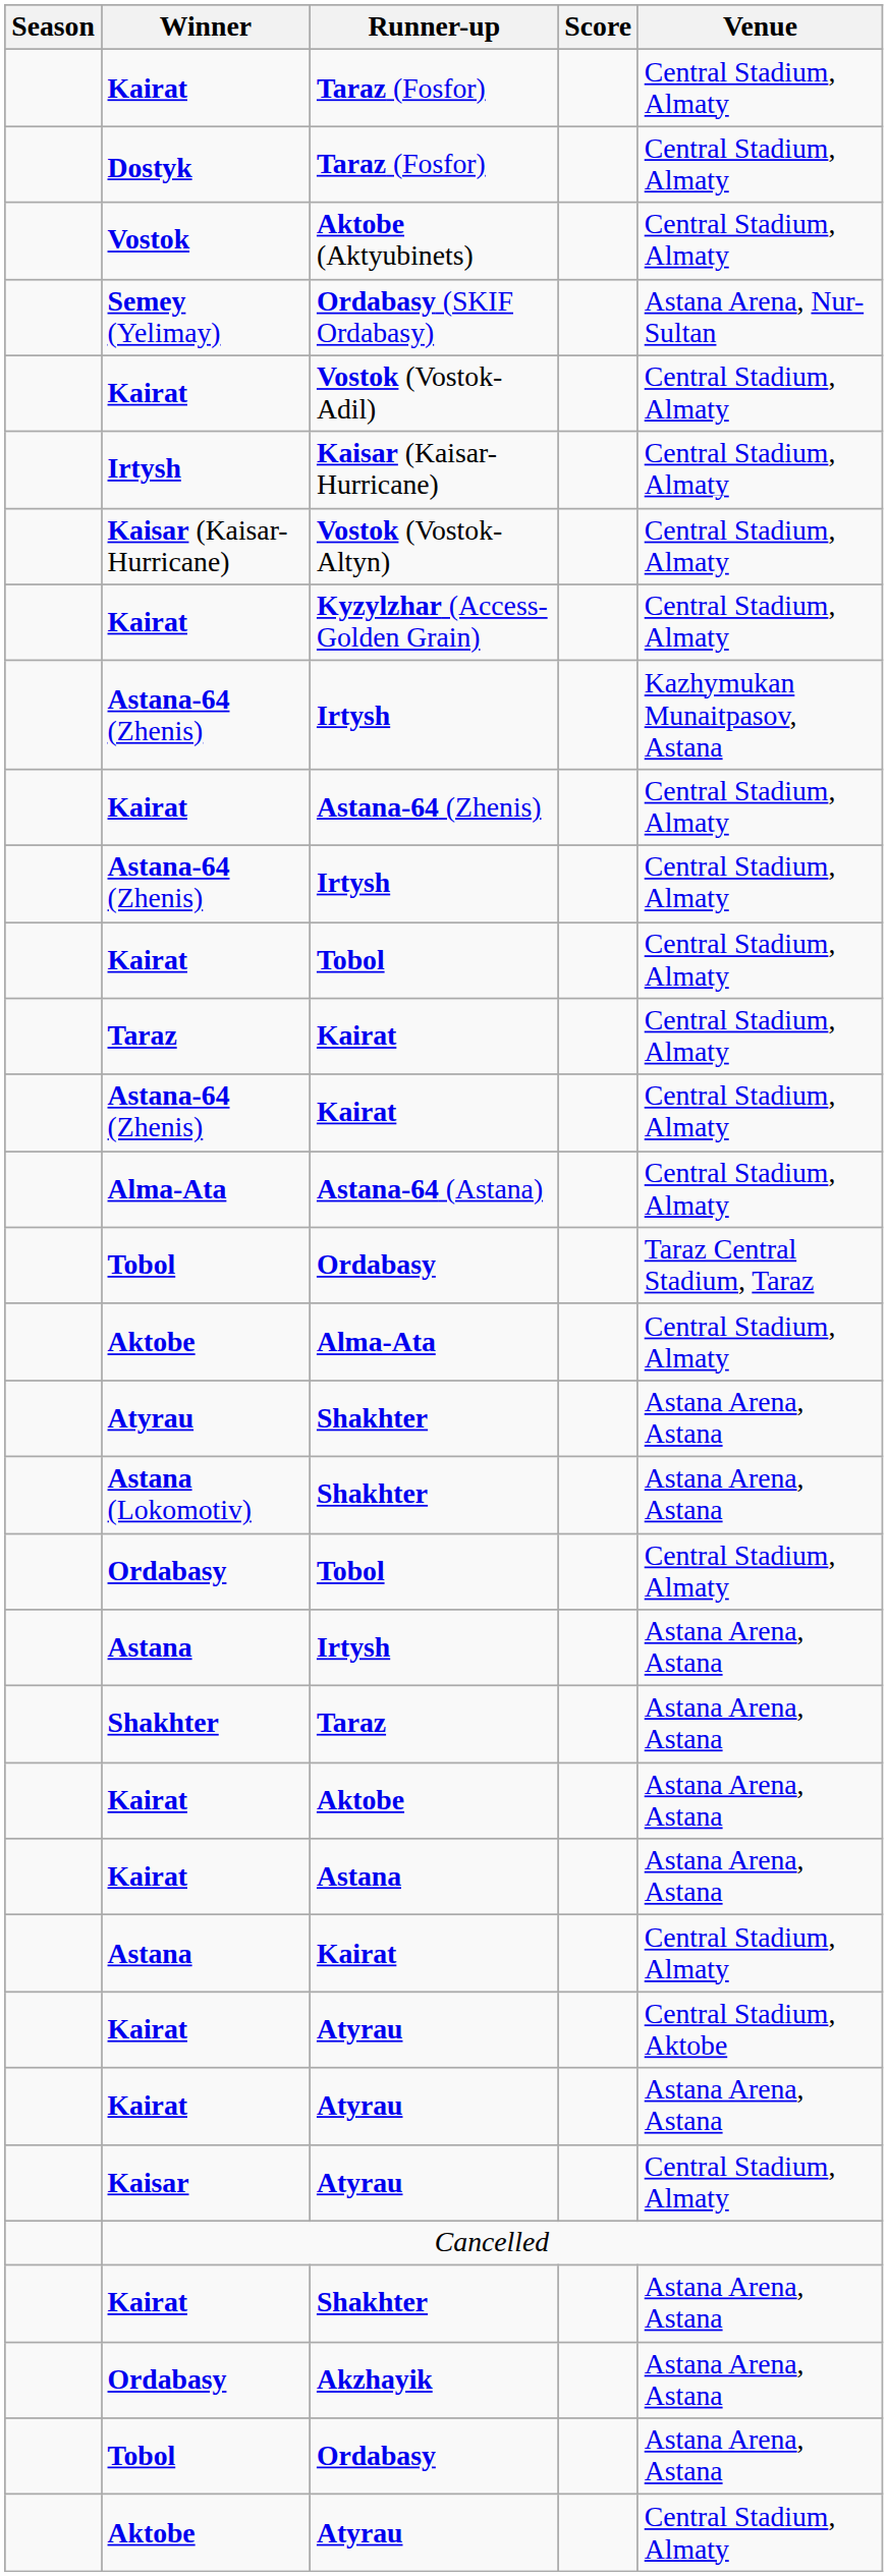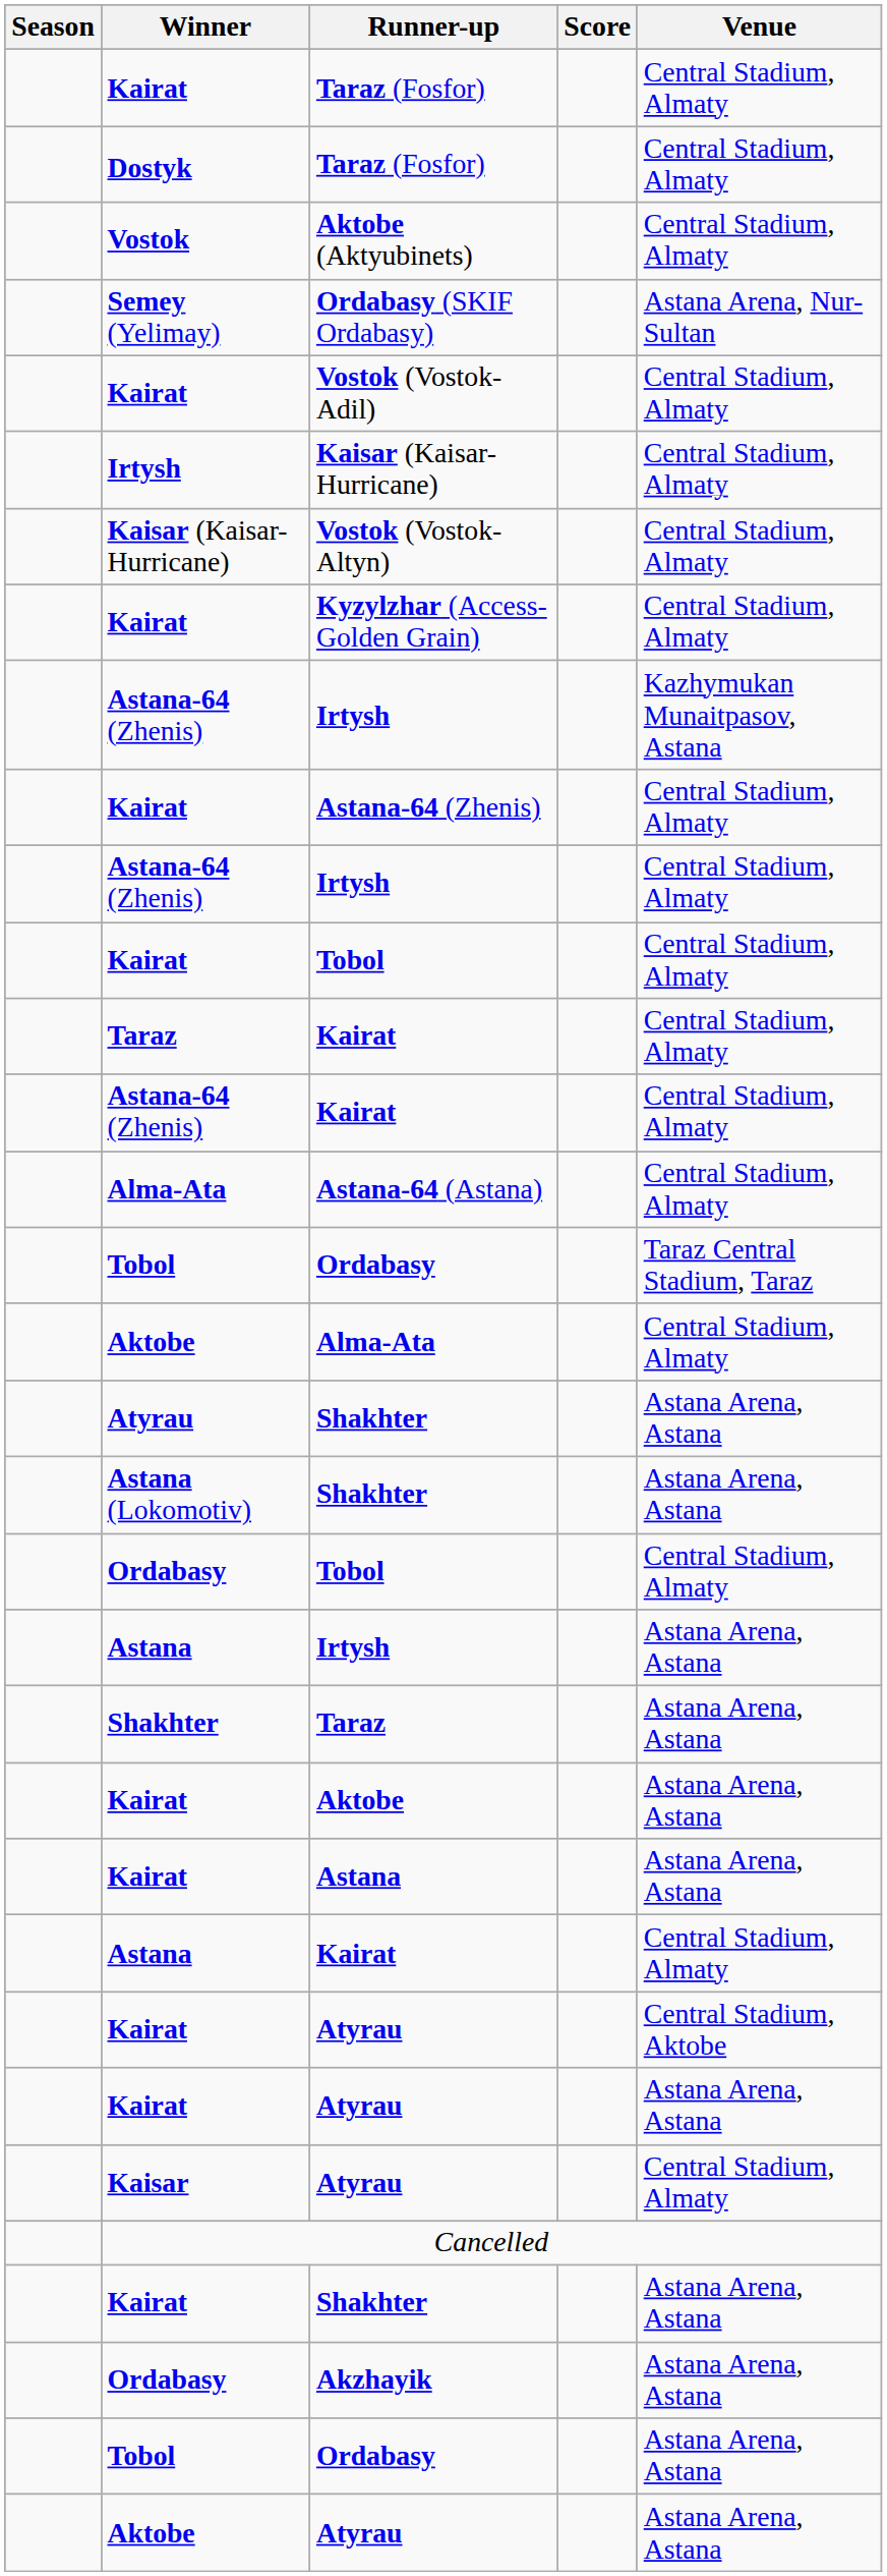 <table class="wikitable" width=80%>
 <tr>
 <th>Season</th>
 <th>Winner</th>
 <th>Runner-up</th>
 <th>Score</th>
 <th>Venue</th>
 </tr>
 <tr>
 <td></td>
 <td><strong><a href='#'>Kairat</a></strong></td>
 <td><a href='#'><strong>Taraz</strong> (Fosfor)</a></td>
 <td></td>
 <td><a href='#'>Central Stadium</a>, <a href='#'>Almaty</a></td>
 </tr>
 <tr>
 <td></td>
 <td><strong><a href='#'>Dostyk</a></strong><sup></sup></td>
 <td><a href='#'><strong>Taraz</strong> (Fosfor)</a></td>
 <td></td>
 <td><a href='#'>Central Stadium</a>, <a href='#'>Almaty</a></td>
 </tr>
 <tr>
 <td></td>
 <td><strong><a href='#'>Vostok</a></strong></td>
 <td><strong><a href='#'>Aktobe</a></strong> (Aktyubinets)</td>
 <td></td>
 <td><a href='#'>Central Stadium</a>, <a href='#'>Almaty</a></td>
 </tr>
 <tr>
 <td></td>
 <td><a href='#'><strong>Semey</strong> (Yelimay)</a></td>
 <td><a href='#'><strong>Ordabasy</strong> (SKIF Ordabasy)</a></td>
 <td></td>
 <td><a href='#'>Astana Arena</a>, <a href='#'>Nur-Sultan</a></td>
 </tr>
 <tr>
 <td></td>
 <td><strong><a href='#'>Kairat</a></strong></td>
 <td><strong><a href='#'>Vostok</a></strong> (Vostok-Adil)</td>
 <td></td>
 <td><a href='#'>Central Stadium</a>, <a href='#'>Almaty</a></td>
 </tr>
 <tr>
 <td></td>
 <td><strong><a href='#'>Irtysh</a></strong></td>
 <td><strong><a href='#'>Kaisar</a></strong> (Kaisar-Hurricane)</td>
 <td></td>
 <td><a href='#'>Central Stadium</a>, <a href='#'>Almaty</a></td>
 </tr>
 <tr>
 <td></td>
 <td><strong><a href='#'>Kaisar</a></strong> (Kaisar-Hurricane)</td>
 <td><strong><a href='#'>Vostok</a></strong> (Vostok-Altyn)</td>
 <td></td>
 <td><a href='#'>Central Stadium</a>, <a href='#'>Almaty</a></td>
 </tr>
 <tr>
 <td></td>
 <td><strong><a href='#'>Kairat</a></strong></td>
 <td><a href='#'><strong>Kyzylzhar</strong> (Access-Golden Grain)</a></td>
 <td></td>
 <td><a href='#'>Central Stadium</a>, <a href='#'>Almaty</a></td>
 </tr>
 <tr>
 <td></td>
 <td><a href='#'><strong>Astana-64</strong> (Zhenis)</a></td>
 <td><strong><a href='#'>Irtysh</a></strong></td>
 <td></td>
 <td><a href='#'>Kazhymukan Munaitpasov</a>, <a href='#'>Astana</a></td>
 </tr>
 <tr>
 <td></td>
 <td><strong><a href='#'>Kairat</a></strong></td>
 <td><a href='#'><strong>Astana-64</strong> (Zhenis)</a></td>
 <td></td>
 <td><a href='#'>Central Stadium</a>, <a href='#'>Almaty</a></td>
 </tr>
 <tr>
 <td></td>
 <td><a href='#'><strong>Astana-64</strong> (Zhenis)</a></td>
 <td><strong><a href='#'>Irtysh</a></strong></td>
 <td></td>
 <td><a href='#'>Central Stadium</a>, <a href='#'>Almaty</a></td>
 </tr>
 <tr>
 <td></td>
 <td><strong><a href='#'>Kairat</a></strong></td>
 <td><strong><a href='#'>Tobol</a></strong></td>
 <td></td>
 <td><a href='#'>Central Stadium</a>, <a href='#'>Almaty</a></td>
 </tr>
 <tr>
 <td></td>
 <td><strong><a href='#'>Taraz</a></strong></td>
 <td><strong><a href='#'>Kairat</a></strong></td>
 <td></td>
 <td><a href='#'>Central Stadium</a>, <a href='#'>Almaty</a></td>
 </tr>
 <tr>
 <td></td>
 <td><a href='#'><strong>Astana-64</strong> (Zhenis)</a></td>
 <td><strong><a href='#'>Kairat</a></strong></td>
 <td></td>
 <td><a href='#'>Central Stadium</a>, <a href='#'>Almaty</a></td>
 </tr>
 <tr>
 <td></td>
 <td><strong><a href='#'>Alma-Ata</a></strong></td>
 <td><a href='#'><strong>Astana-64</strong> (Astana)</a></td>
 <td></td>
 <td><a href='#'>Central Stadium</a>, <a href='#'>Almaty</a></td>
 </tr>
 <tr>
 <td></td>
 <td><strong><a href='#'>Tobol</a></strong></td>
 <td><strong><a href='#'>Ordabasy</a></strong></td>
 <td></td>
 <td><a href='#'>Taraz Central Stadium</a>, <a href='#'>Taraz</a></td>
 </tr>
 <tr>
 <td></td>
 <td><strong><a href='#'>Aktobe</a></strong></td>
 <td><strong><a href='#'>Alma-Ata</a></strong></td>
 <td></td>
 <td><a href='#'>Central Stadium</a>, <a href='#'>Almaty</a></td>
 </tr>
 <tr>
 <td></td>
 <td><strong><a href='#'>Atyrau</a></strong></td>
 <td><strong><a href='#'>Shakhter</a></strong></td>
 <td></td>
 <td><a href='#'>Astana Arena</a>, <a href='#'>Astana</a></td>
 </tr>
 <tr>
 <td></td>
 <td><a href='#'><strong>Astana</strong> (Lokomotiv)</a></td>
 <td><strong><a href='#'>Shakhter</a></strong></td>
 <td></td>
 <td><a href='#'>Astana Arena</a>, <a href='#'>Astana</a></td>
 </tr>
 <tr>
 <td></td>
 <td><strong><a href='#'>Ordabasy</a></strong></td>
 <td><strong><a href='#'>Tobol</a></strong></td>
 <td></td>
 <td><a href='#'>Central Stadium</a>, <a href='#'>Almaty</a></td>
 </tr>
 <tr>
 <td></td>
 <td><a href='#'><strong>Astana</strong></a></td>
 <td><strong><a href='#'>Irtysh</a></strong></td>
 <td></td>
 <td><a href='#'>Astana Arena</a>, <a href='#'>Astana</a></td>
 </tr>
 <tr>
 <td></td>
 <td><a href='#'><strong>Shakhter</strong></a></td>
 <td><strong><a href='#'>Taraz</a></strong></td>
 <td></td>
 <td><a href='#'>Astana Arena</a>, <a href='#'>Astana</a></td>
 </tr>
 <tr>
 <td></td>
 <td><a href='#'><strong>Kairat</strong></a></td>
 <td><strong><a href='#'>Aktobe</a></strong></td>
 <td></td>
 <td><a href='#'>Astana Arena</a>, <a href='#'>Astana</a></td>
 </tr>
 <tr>
 <td></td>
 <td><a href='#'><strong>Kairat</strong></a></td>
 <td><strong><a href='#'>Astana</a></strong></td>
 <td></td>
 <td><a href='#'>Astana Arena</a>, <a href='#'>Astana</a></td>
 </tr>
 <tr>
 <td></td>
 <td><a href='#'><strong>Astana</strong></a></td>
 <td><strong><a href='#'>Kairat</a></strong></td>
 <td></td>
 <td><a href='#'>Central Stadium</a>, <a href='#'>Almaty</a></td>
 </tr>
 <tr>
 <td></td>
 <td><a href='#'><strong>Kairat</strong></a></td>
 <td><strong><a href='#'>Atyrau</a></strong></td>
 <td></td>
 <td><a href='#'>Central Stadium</a>, <a href='#'>Aktobe</a></td>
 </tr>
 <tr>
 <td></td>
 <td><a href='#'><strong>Kairat</strong></a></td>
 <td><strong><a href='#'>Atyrau</a></strong></td>
 <td></td>
 <td><a href='#'>Astana Arena</a>, <a href='#'>Astana</a></td>
 </tr>
 <tr>
 <td></td>
 <td><a href='#'><strong>Kaisar</strong></a></td>
 <td><strong><a href='#'>Atyrau</a></strong></td>
 <td></td>
 <td><a href='#'>Central Stadium</a>, <a href='#'>Almaty</a></td>
 </tr>
 <tr>
 <td></td>
 <td colspan=4 style="text-align:center;"><em>Cancelled</em></td>
 </tr>
 <tr>
 <td></td>
 <td><a href='#'><strong>Kairat</strong></a></td>
 <td><strong><a href='#'>Shakhter</a></strong></td>
 <td></td>
 <td><a href='#'>Astana Arena</a>, <a href='#'>Astana</a></td>
 </tr>
 <tr>
 <td></td>
 <td><a href='#'><strong>Ordabasy</strong></a></td>
 <td><strong><a href='#'>Akzhayik</a></strong></td>
 <td></td>
 <td><a href='#'>Astana Arena</a>, <a href='#'>Astana</a></td>
 </tr>
 <tr>
 <td></td>
 <td><a href='#'><strong>Tobol</strong></a></td>
 <td><strong><a href='#'>Ordabasy</a></strong></td>
 <td></td>
 <td><a href='#'>Astana Arena</a>, <a href='#'>Astana</a></td>
 </tr>
 <tr>
 <td></td>
 <td><a href='#'><strong>Aktobe</strong></a></td>
 <td><strong><a href='#'>Atyrau</a></strong></td>
 <td></td>
-<td><a href='#'>Central Stadium</a>, <a href='#'>Almaty</a></td>
+<td><a href='#'>Astana Arena</a>, <a href='#'>Astana</a></td>
 </tr>
 </table>
